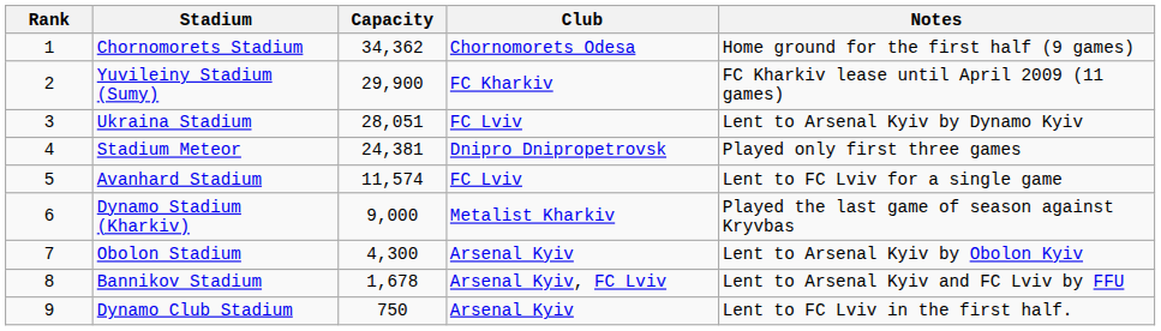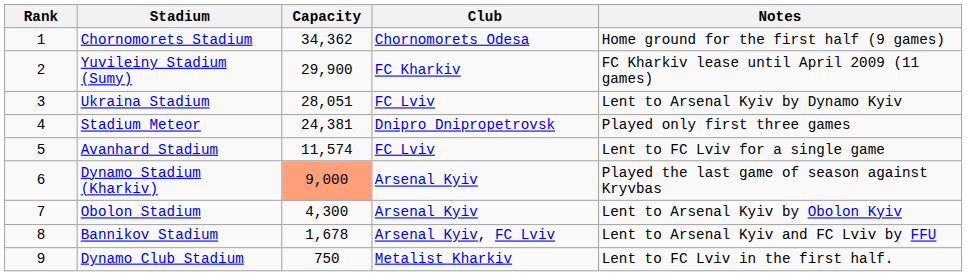 <table class="wikitable">
 <tr>
 <th width=60>Rank</th>
 <th width=180>Stadium</th>
 <th width=75>Capacity</th>
 <th width=200>Club</th>
 <th>Notes</th>
 </tr>
 <tr>
 <td style="text-align:center;">1</td>
 <td><a href='#'>Chornomorets Stadium</a></td>
 <td style="text-align:center;">34,362</td>
 <td><a href='#'>Chornomorets Odesa</a></td>
 <td>Home ground for the first half (9 games)</td>
 </tr>
 <tr>
 <td style="text-align:center;">2</td>
 <td><a href='#'>Yuvileiny Stadium (Sumy)</a></td>
 <td style="text-align:center;">29,900</td>
 <td><a href='#'>FC Kharkiv</a></td>
 <td>FC Kharkiv lease until April 2009 (11 games)</td>
 </tr>
 <tr>
 <td style="text-align:center;">3</td>
 <td><a href='#'>Ukraina Stadium</a></td>
 <td style="text-align:center;">28,051</td>
 <td><a href='#'>FC Lviv</a></td>
 <td>Lent to Arsenal Kyiv by Dynamo Kyiv</td>
 </tr>
 <tr>
 <td style="text-align:center;">4</td>
 <td><a href='#'>Stadium Meteor</a></td>
 <td style="text-align:center;">24,381</td>
 <td><a href='#'>Dnipro Dnipropetrovsk</a></td>
 <td>Played only first three games</td>
 </tr>
 <tr>
 <td style="text-align:center;">5</td>
 <td><a href='#'>Avanhard Stadium</a></td>
 <td style="text-align:center;">11,574</td>
 <td><a href='#'>FC Lviv</a></td>
 <td>Lent to FC Lviv for a single game</td>
 </tr>
 <tr>
 <td style="text-align:center;">6</td>
 <td><a href='#'>Dynamo Stadium (Kharkiv)</a></td>
-<td style="text-align:center;">9,000</td>
-<td><a href='#'>Metalist Kharkiv</a></td>
+<td style="background: lightsalmon; text-align:center;">9,000</td>
+<td><a href='#'>Arsenal Kyiv</a></td>
 <td>Played the last game of season against Kryvbas</td>
 </tr>
 <tr>
 <td style="text-align:center;">7</td>
 <td><a href='#'>Obolon Stadium</a></td>
 <td style="text-align:center;">4,300</td>
 <td><a href='#'>Arsenal Kyiv</a></td>
 <td>Lent to Arsenal Kyiv by <a href='#'>Obolon Kyiv</a></td>
 </tr>
 <tr>
 <td style="text-align:center;">8</td>
 <td><a href='#'>Bannikov Stadium</a></td>
 <td style="text-align:center;">1,678</td>
 <td><a href='#'>Arsenal Kyiv</a>,  <a href='#'>FC Lviv</a></td>
 <td>Lent to Arsenal Kyiv and FC Lviv by <a href='#'>FFU</a></td>
 </tr>
 <tr>
 <td style="text-align:center;">9</td>
 <td><a href='#'>Dynamo Club Stadium</a></td>
 <td style="text-align:center;">750</td>
-<td><a href='#'>Arsenal Kyiv</a></td>
+<td><a href='#'>Metalist Kharkiv</a></td>
 <td>Lent to FC Lviv in the first half.</td>
 </tr>
 </table>
